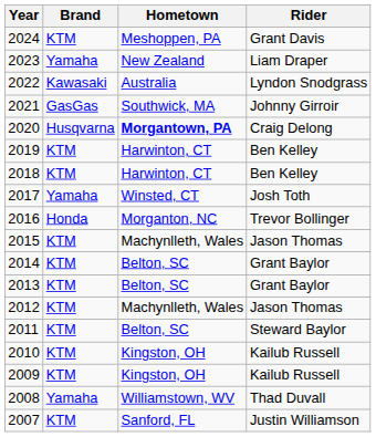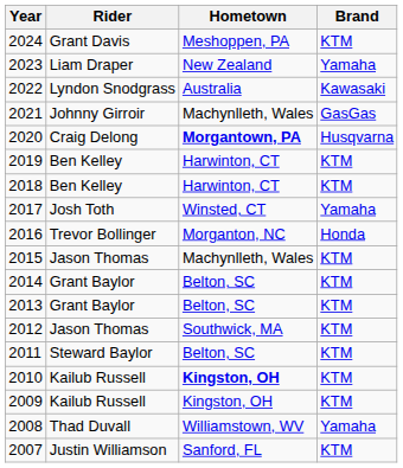 <table class="wikitable">
 <tr>
 <th>Year</th>
+<th>Rider</th>
+<th>Hometown</th>
 <th>Brand</th>
-<th>Hometown</th>
-<th>Rider</th>
 </tr>
 <tr>
 <td>2024</td>
+<td>Grant Davis</td>
+<td><a href='#'>Meshoppen, PA</a></td>
 <td><a href='#'>KTM</a></td>
-<td><a href='#'>Meshoppen, PA</a></td>
-<td>Grant Davis</td>
 </tr>
 <tr>
 <td>2023</td>
+<td>Liam Draper</td>
+<td><a href='#'>New Zealand</a></td>
 <td><a href='#'>Yamaha</a></td>
-<td><a href='#'>New Zealand</a></td>
-<td>Liam Draper</td>
 </tr>
 <tr>
 <td>2022</td>
+<td>Lyndon Snodgrass</td>
+<td><a href='#'>Australia</a></td>
 <td><a href='#'>Kawasaki</a></td>
-<td><a href='#'>Australia</a></td>
-<td>Lyndon Snodgrass</td>
 </tr>
 <tr>
 <td>2021</td>
+<td>Johnny Girroir</td>
+<td>Machynlleth, Wales</td>
 <td><a href='#'>GasGas</a></td>
-<td><a href='#'>Southwick, MA</a></td>
-<td>Johnny Girroir</td>
 </tr>
 <tr>
 <td>2020</td>
+<td>Craig Delong</td>
+<td><strong><a href='#'>Morgantown, PA</a></strong></td>
 <td><a href='#'>Husqvarna</a></td>
-<td><strong><a href='#'>Morgantown, PA</a></strong></td>
-<td>Craig Delong</td>
 </tr>
 <tr>
 <td>2019</td>
+<td>Ben Kelley</td>
+<td><a href='#'>Harwinton, CT</a></td>
 <td><a href='#'>KTM</a></td>
-<td><a href='#'>Harwinton, CT</a></td>
-<td>Ben Kelley</td>
 </tr>
 <tr>
 <td>2018</td>
+<td>Ben Kelley</td>
+<td><a href='#'>Harwinton, CT</a></td>
 <td><a href='#'>KTM</a></td>
-<td><a href='#'>Harwinton, CT</a></td>
-<td>Ben Kelley</td>
 </tr>
 <tr>
 <td>2017</td>
+<td>Josh Toth</td>
+<td><a href='#'>Winsted, CT</a></td>
 <td><a href='#'>Yamaha</a></td>
-<td><a href='#'>Winsted, CT</a></td>
-<td>Josh Toth</td>
 </tr>
 <tr>
 <td>2016</td>
+<td>Trevor Bollinger</td>
+<td><a href='#'>Morganton, NC</a></td>
 <td><a href='#'>Honda</a></td>
-<td><a href='#'>Morganton, NC</a></td>
-<td>Trevor Bollinger</td>
 </tr>
 <tr>
 <td>2015</td>
+<td>Jason Thomas</td>
+<td>Machynlleth, Wales</td>
 <td><a href='#'>KTM</a></td>
-<td>Machynlleth, Wales</td>
-<td>Jason Thomas</td>
 </tr>
 <tr>
 <td>2014</td>
+<td>Grant Baylor</td>
+<td><a href='#'>Belton, SC</a></td>
 <td><a href='#'>KTM</a></td>
-<td><a href='#'>Belton, SC</a></td>
-<td>Grant Baylor</td>
 </tr>
 <tr>
 <td>2013</td>
+<td>Grant Baylor</td>
+<td><a href='#'>Belton, SC</a></td>
 <td><a href='#'>KTM</a></td>
-<td><a href='#'>Belton, SC</a></td>
-<td>Grant Baylor</td>
 </tr>
 <tr>
 <td>2012</td>
+<td>Jason Thomas</td>
+<td><a href='#'>Southwick, MA</a></td>
 <td><a href='#'>KTM</a></td>
-<td>Machynlleth, Wales</td>
-<td>Jason Thomas</td>
 </tr>
 <tr>
 <td>2011</td>
+<td>Steward Baylor</td>
+<td><a href='#'>Belton, SC</a></td>
 <td><a href='#'>KTM</a></td>
-<td><a href='#'>Belton, SC</a></td>
-<td>Steward Baylor</td>
 </tr>
 <tr>
 <td>2010</td>
+<td>Kailub Russell</td>
+<td><strong><a href='#'>Kingston, OH</a></strong></td>
 <td><a href='#'>KTM</a></td>
-<td><a href='#'>Kingston, OH</a></td>
-<td>Kailub Russell</td>
 </tr>
 <tr>
 <td>2009</td>
+<td>Kailub Russell</td>
+<td><a href='#'>Kingston, OH</a></td>
 <td><a href='#'>KTM</a></td>
-<td><a href='#'>Kingston, OH</a></td>
-<td>Kailub Russell</td>
 </tr>
 <tr>
 <td>2008</td>
+<td>Thad Duvall</td>
+<td><a href='#'>Williamstown, WV</a></td>
 <td><a href='#'>Yamaha</a></td>
-<td><a href='#'>Williamstown, WV</a></td>
-<td>Thad Duvall</td>
 </tr>
 <tr>
 <td>2007</td>
+<td>Justin Williamson</td>
+<td><a href='#'>Sanford, FL</a></td>
 <td><a href='#'>KTM</a></td>
-<td><a href='#'>Sanford, FL</a></td>
-<td>Justin Williamson</td>
 </tr>
 </table>
